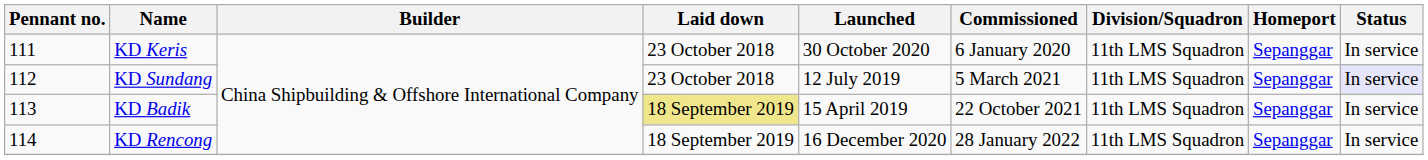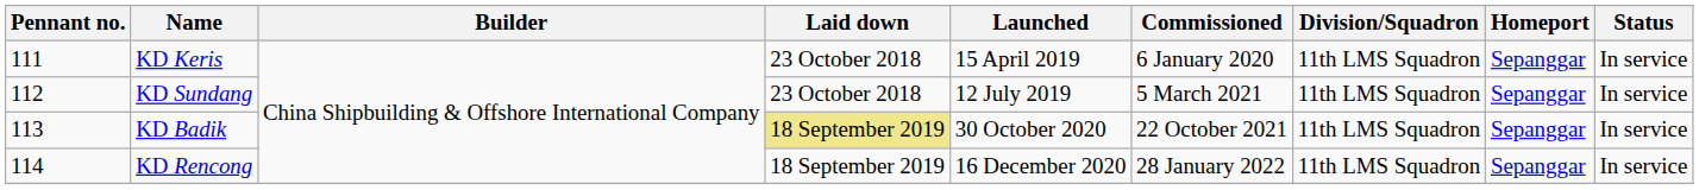 <table class=wikitable collapsible>
 <tr>
 <th>Pennant no.</th>
 <th>Name</th>
 <th>Builder</th>
 <th>Laid down</th>
 <th>Launched</th>
 <th>Commissioned</th>
 <th>Division/Squadron</th>
 <th>Homeport</th>
 <th>Status</th>
 </tr>
 <tr>
 <td>111</td>
 <td><a href='#'>KD <em>Keris</em></a></td>
 <td rowspan=4 align=center>China Shipbuilding & Offshore International Company</td>
 <td>23 October 2018</td>
-<td>30 October 2020</td>
+<td>15 April 2019</td>
 <td>6 January 2020</td>
 <td>11th LMS Squadron</td>
 <td><a href='#'>Sepanggar</a></td>
 <td>In service</td>
 </tr>
 <tr>
 <td>112</td>
 <td><a href='#'>KD <em>Sundang</em></a></td>
 <td>23 October 2018</td>
 <td>12 July 2019</td>
 <td>5 March 2021</td>
 <td>11th LMS Squadron</td>
 <td><a href='#'>Sepanggar</a></td>
-<td style="background: lavender;">In service</td>
+<td>In service</td>
 </tr>
 <tr>
 <td>113</td>
 <td><a href='#'>KD <em>Badik</em></a></td>
 <td style="background: khaki;">18 September 2019</td>
-<td>15 April 2019</td>
+<td>30 October 2020</td>
 <td>22 October 2021</td>
 <td>11th LMS Squadron</td>
 <td><a href='#'>Sepanggar</a></td>
 <td>In service</td>
 </tr>
 <tr>
 <td>114</td>
 <td><a href='#'>KD <em>Rencong</em></a></td>
 <td>18 September 2019</td>
 <td>16 December 2020</td>
 <td>28 January 2022</td>
 <td>11th LMS Squadron</td>
 <td><a href='#'>Sepanggar</a></td>
 <td>In service</td>
 </tr>
 <tr>
 </tr>
 </table>
